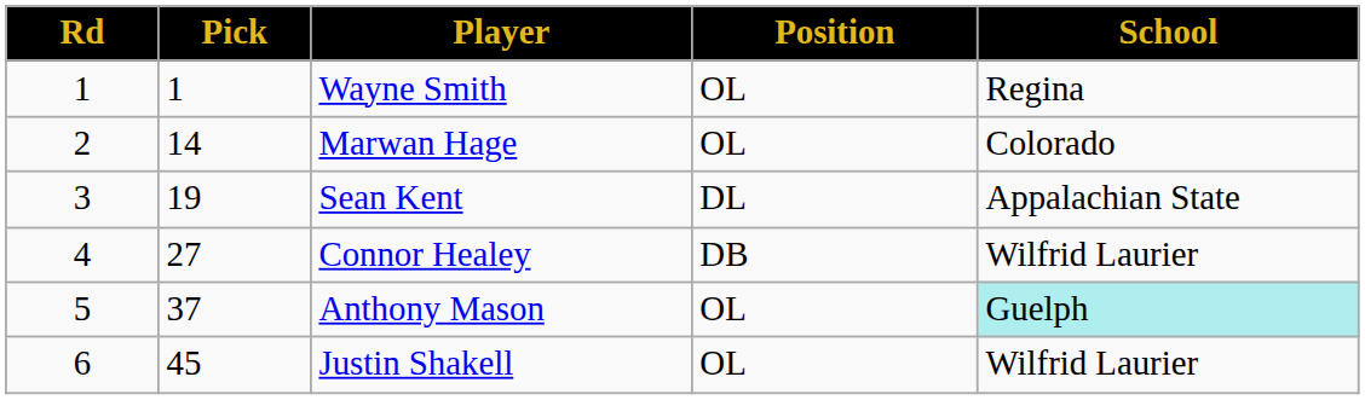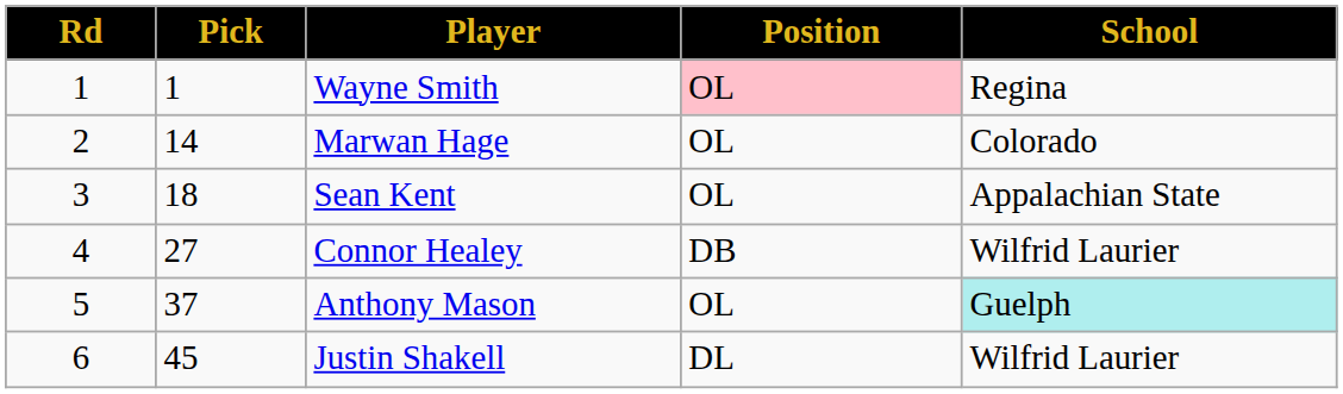 <table class="wikitable sortable">
 <tr>
 <th style="background:black;color:#e1b81e;"  width="8%">Rd</th>
 <th style="background:black;color:#e1b81e;"  width="8%">Pick</th>
 <th style="background:black;color:#e1b81e;"  width="20%">Player</th>
 <th style="background:black;color:#e1b81e;"  width="15%">Position</th>
 <th style="background:black;color:#e1b81e;"  width="20%">School</th>
 </tr>
 <tr>
 <td align=center>1</td>
 <td>1</td>
 <td><a href='#'>Wayne Smith</a></td>
-<td>OL</td>
+<td style="background: pink;">OL</td>
 <td>Regina</td>
 </tr>
 <tr>
 <td align=center>2</td>
 <td>14</td>
 <td><a href='#'>Marwan Hage</a></td>
 <td>OL</td>
 <td>Colorado</td>
 </tr>
 <tr>
 <td align=center>3</td>
-<td>19</td>
+<td>18</td>
 <td><a href='#'>Sean Kent</a></td>
-<td>DL</td>
+<td>OL</td>
 <td>Appalachian State</td>
 </tr>
 <tr>
 <td align=center>4</td>
 <td>27</td>
 <td><a href='#'>Connor Healey</a></td>
 <td>DB</td>
 <td>Wilfrid Laurier</td>
 </tr>
 <tr>
 <td align=center>5</td>
 <td>37</td>
 <td><a href='#'>Anthony Mason</a></td>
 <td>OL</td>
 <td style="background: paleturquoise;">Guelph</td>
 </tr>
 <tr>
 <td align=center>6</td>
 <td>45</td>
 <td><a href='#'>Justin Shakell</a></td>
-<td>OL</td>
+<td>DL</td>
 <td>Wilfrid Laurier</td>
 </tr>
 </table>
